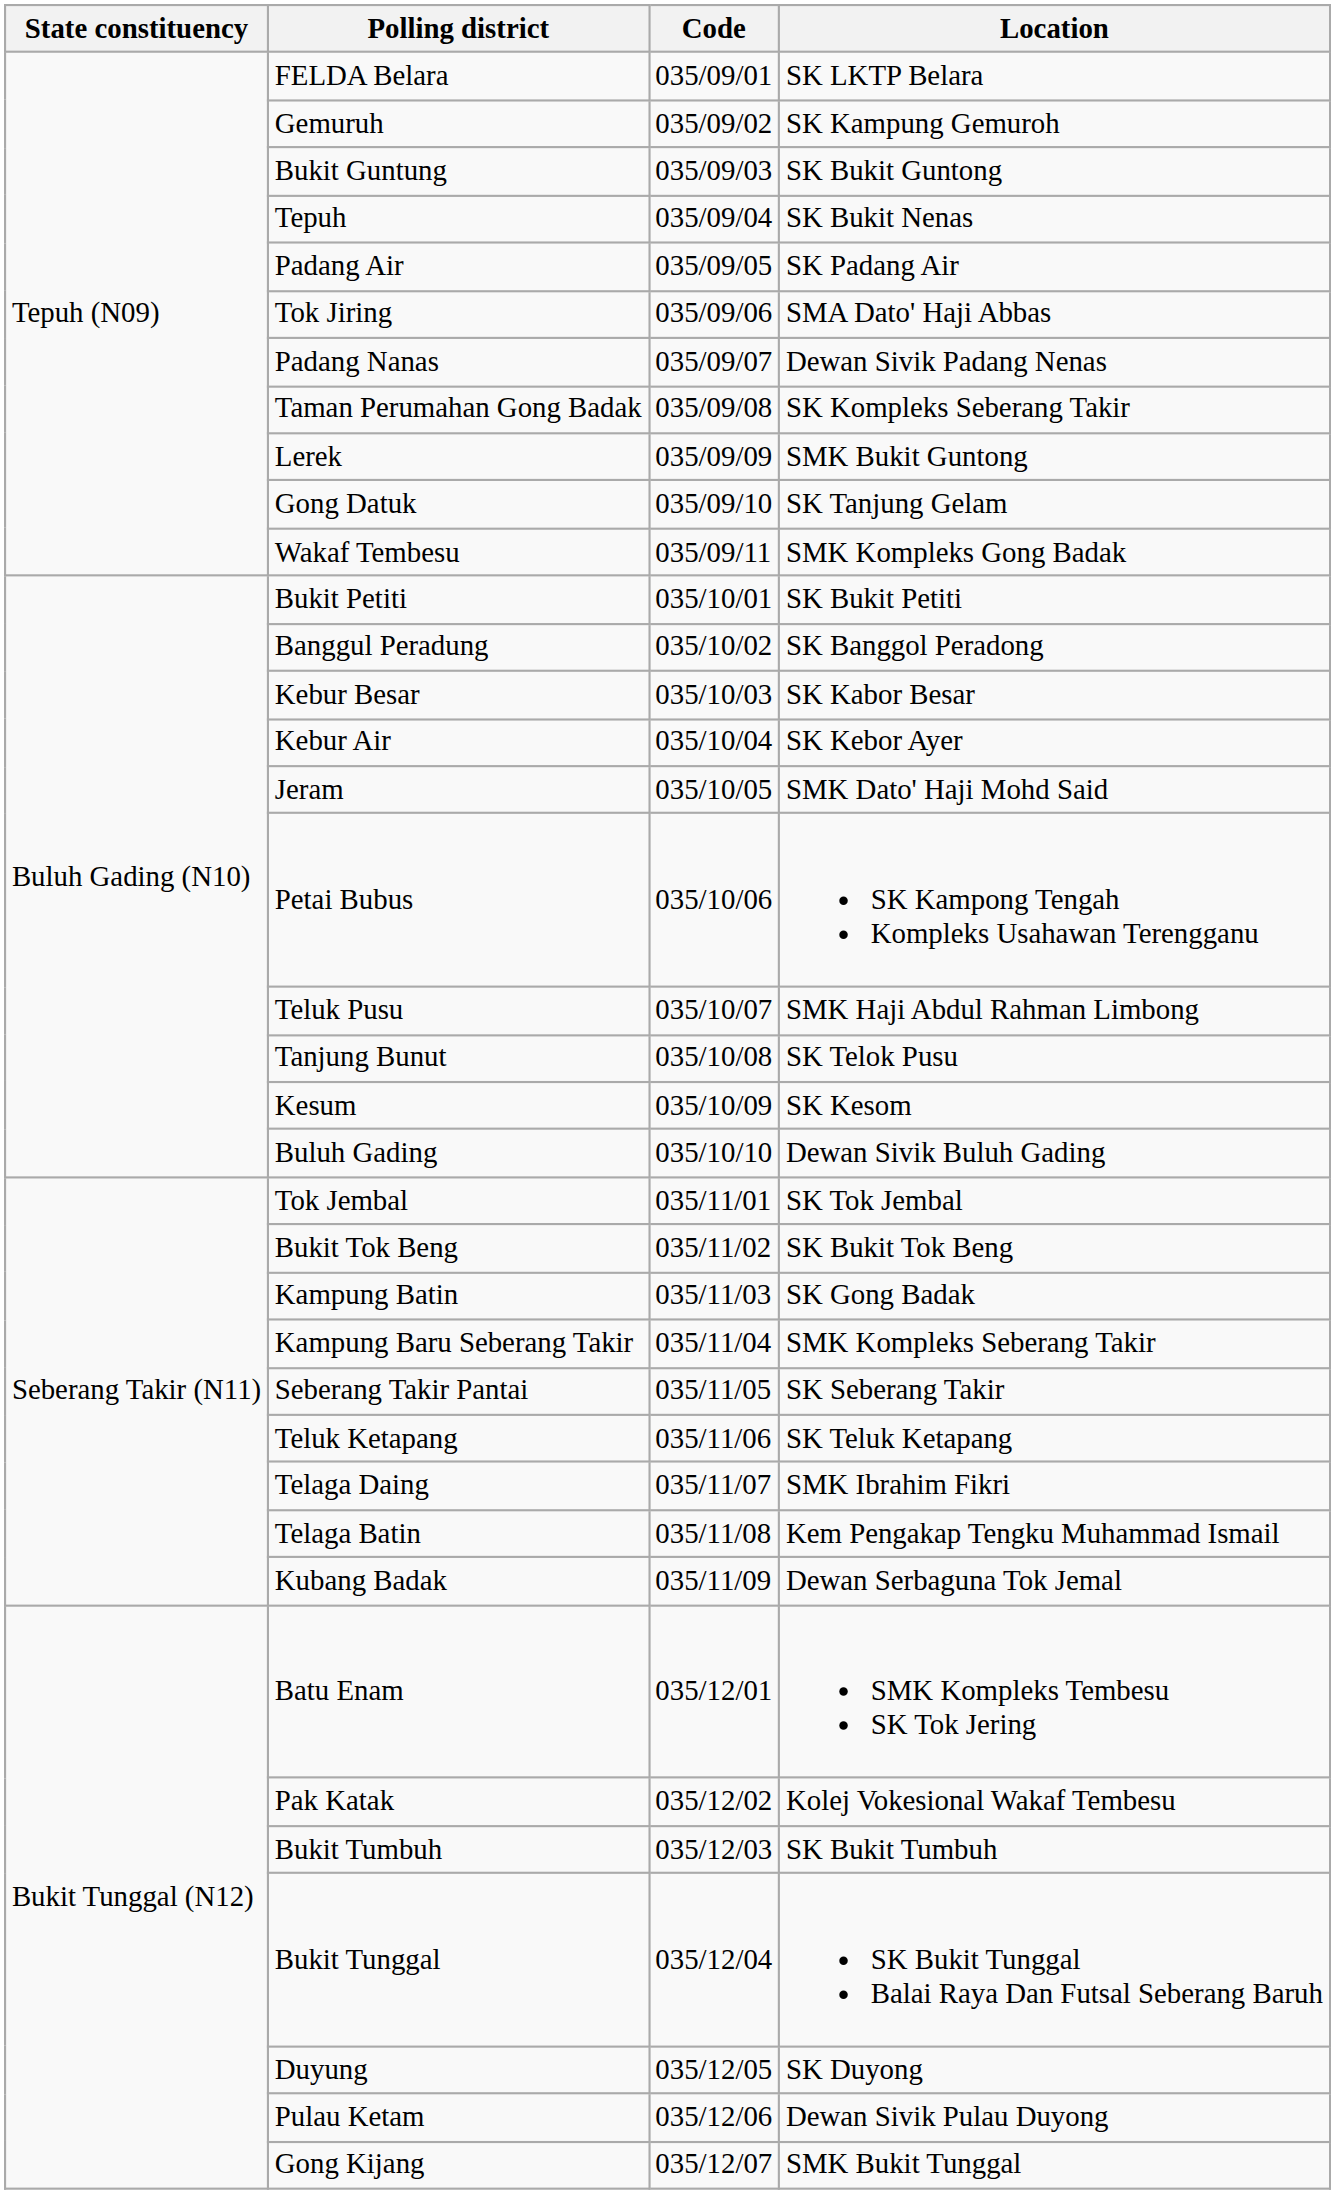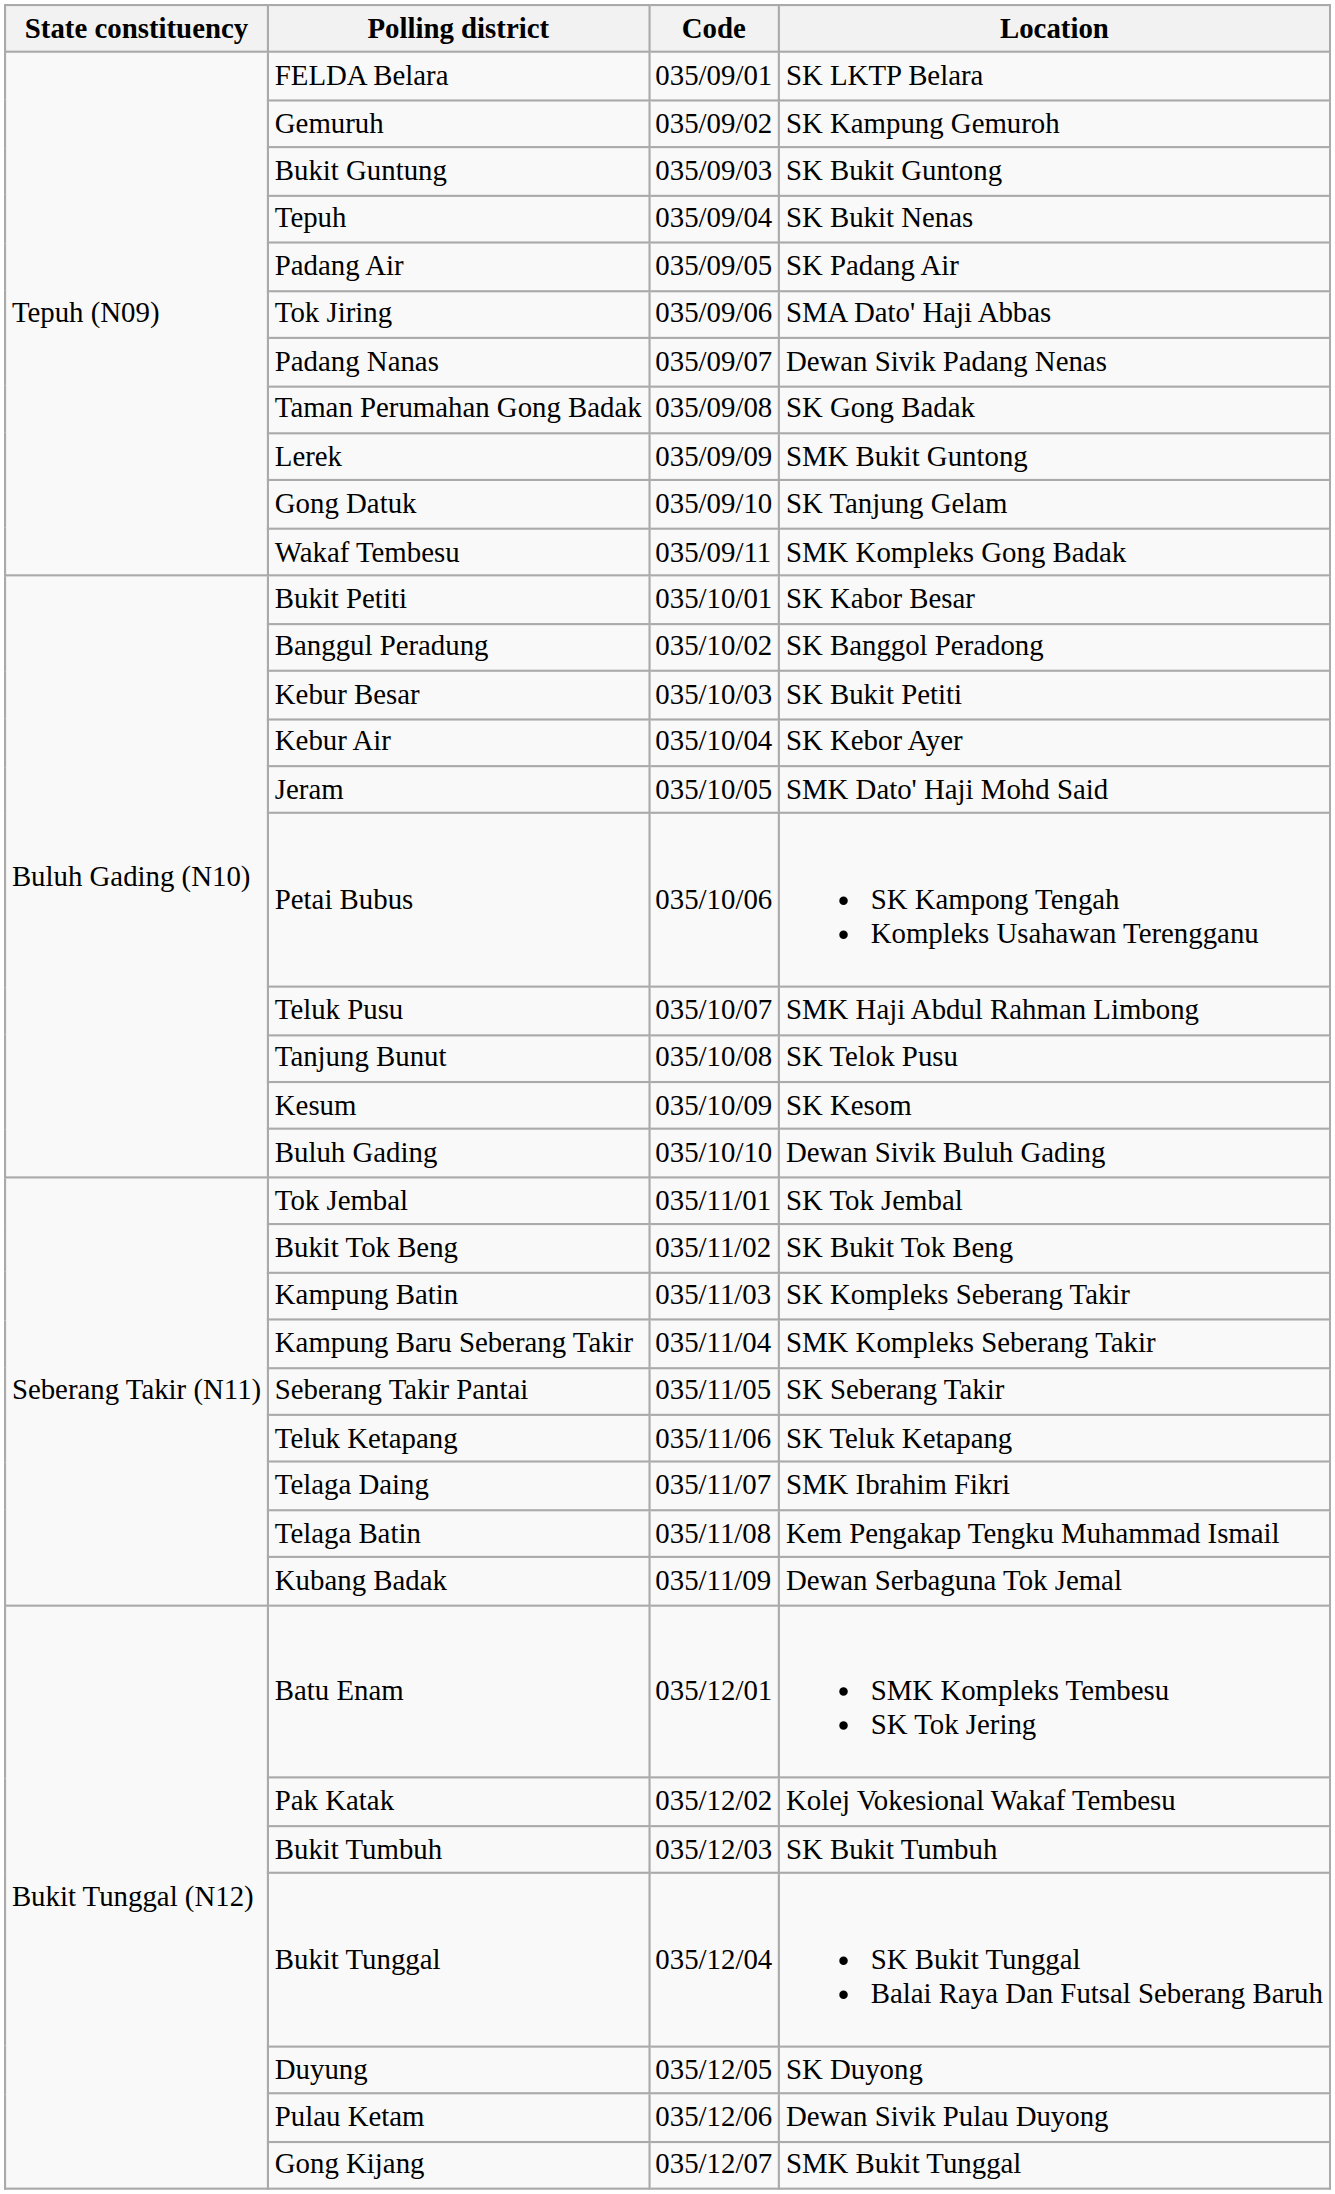 <table class="wikitable sortable mw-collapsible" style="white-space:nowrap;font-size:85%">
 <tr>
 <th>State constituency</th>
 <th>Polling district</th>
 <th>Code</th>
 <th>Location</th>
 </tr>
 <tr>
 <td rowspan="11">Tepuh (N09)</td>
 <td>FELDA Belara</td>
 <td>035/09/01</td>
 <td>SK LKTP Belara</td>
 </tr>
 <tr>
 <td>Gemuruh</td>
 <td>035/09/02</td>
 <td>SK Kampung Gemuroh</td>
 </tr>
 <tr>
 <td>Bukit Guntung</td>
 <td>035/09/03</td>
 <td>SK Bukit Guntong</td>
 </tr>
 <tr>
 <td>Tepuh</td>
 <td>035/09/04</td>
 <td>SK Bukit Nenas</td>
 </tr>
 <tr>
 <td>Padang Air</td>
 <td>035/09/05</td>
 <td>SK Padang Air</td>
 </tr>
 <tr>
 <td>Tok Jiring</td>
 <td>035/09/06</td>
 <td>SMA Dato' Haji Abbas</td>
 </tr>
 <tr>
 <td>Padang Nanas</td>
 <td>035/09/07</td>
 <td>Dewan Sivik Padang Nenas</td>
 </tr>
 <tr>
 <td>Taman Perumahan Gong Badak</td>
 <td>035/09/08</td>
-<td>SK Kompleks Seberang Takir</td>
+<td>SK Gong Badak</td>
 </tr>
 <tr>
 <td>Lerek</td>
 <td>035/09/09</td>
 <td>SMK Bukit Guntong</td>
 </tr>
 <tr>
 <td>Gong Datuk</td>
 <td>035/09/10</td>
 <td>SK Tanjung Gelam</td>
 </tr>
 <tr>
 <td>Wakaf Tembesu</td>
 <td>035/09/11</td>
 <td>SMK Kompleks Gong Badak</td>
 </tr>
 <tr>
 <td rowspan="10">Buluh Gading (N10)</td>
 <td>Bukit Petiti</td>
 <td>035/10/01</td>
-<td>SK Bukit Petiti</td>
+<td>SK Kabor Besar</td>
 </tr>
 <tr>
 <td>Banggul Peradung</td>
 <td>035/10/02</td>
 <td>SK Banggol Peradong</td>
 </tr>
 <tr>
 <td>Kebur Besar</td>
 <td>035/10/03</td>
-<td>SK Kabor Besar</td>
+<td>SK Bukit Petiti</td>
 </tr>
 <tr>
 <td>Kebur Air</td>
 <td>035/10/04</td>
 <td>SK Kebor Ayer</td>
 </tr>
 <tr>
 <td>Jeram</td>
 <td>035/10/05</td>
 <td>SMK Dato' Haji Mohd Said</td>
 </tr>
 <tr>
 <td>Petai Bubus</td>
 <td>035/10/06</td>
 <td><br><ul><li>SK Kampong Tengah</li><li>Kompleks Usahawan Terengganu</li></ul></td>
 </tr>
 <tr>
 <td>Teluk Pusu</td>
 <td>035/10/07</td>
 <td>SMK Haji Abdul Rahman Limbong</td>
 </tr>
 <tr>
 <td>Tanjung Bunut</td>
 <td>035/10/08</td>
 <td>SK Telok Pusu</td>
 </tr>
 <tr>
 <td>Kesum</td>
 <td>035/10/09</td>
 <td>SK Kesom</td>
 </tr>
 <tr>
 <td>Buluh Gading</td>
 <td>035/10/10</td>
 <td>Dewan Sivik Buluh Gading</td>
 </tr>
 <tr>
 <td rowspan="9">Seberang Takir (N11)</td>
 <td>Tok Jembal</td>
 <td>035/11/01</td>
 <td>SK Tok Jembal</td>
 </tr>
 <tr>
 <td>Bukit Tok Beng</td>
 <td>035/11/02</td>
 <td>SK Bukit Tok Beng</td>
 </tr>
 <tr>
 <td>Kampung Batin</td>
 <td>035/11/03</td>
-<td>SK Gong Badak</td>
+<td>SK Kompleks Seberang Takir</td>
 </tr>
 <tr>
 <td>Kampung Baru Seberang Takir</td>
 <td>035/11/04</td>
 <td>SMK Kompleks Seberang Takir</td>
 </tr>
 <tr>
 <td>Seberang Takir Pantai</td>
 <td>035/11/05</td>
 <td>SK Seberang Takir</td>
 </tr>
 <tr>
 <td>Teluk Ketapang</td>
 <td>035/11/06</td>
 <td>SK Teluk Ketapang</td>
 </tr>
 <tr>
 <td>Telaga Daing</td>
 <td>035/11/07</td>
 <td>SMK Ibrahim Fikri</td>
 </tr>
 <tr>
 <td>Telaga Batin</td>
 <td>035/11/08</td>
 <td>Kem Pengakap Tengku Muhammad Ismail</td>
 </tr>
 <tr>
 <td>Kubang Badak</td>
 <td>035/11/09</td>
 <td>Dewan Serbaguna Tok Jemal</td>
 </tr>
 <tr>
 <td rowspan="7">Bukit Tunggal (N12)</td>
 <td>Batu Enam</td>
 <td>035/12/01</td>
 <td><br><ul><li>SMK Kompleks Tembesu</li><li>SK Tok Jering</li></ul></td>
 </tr>
 <tr>
 <td>Pak Katak</td>
 <td>035/12/02</td>
 <td>Kolej Vokesional Wakaf Tembesu</td>
 </tr>
 <tr>
 <td>Bukit Tumbuh</td>
 <td>035/12/03</td>
 <td>SK Bukit Tumbuh</td>
 </tr>
 <tr>
 <td>Bukit Tunggal</td>
 <td>035/12/04</td>
 <td><br><ul><li>SK Bukit Tunggal</li><li>Balai Raya Dan Futsal Seberang Baruh</li></ul></td>
 </tr>
 <tr>
 <td>Duyung</td>
 <td>035/12/05</td>
 <td>SK Duyong</td>
 </tr>
 <tr>
 <td>Pulau Ketam</td>
 <td>035/12/06</td>
 <td>Dewan Sivik Pulau Duyong</td>
 </tr>
 <tr>
 <td>Gong Kijang</td>
 <td>035/12/07</td>
 <td>SMK Bukit Tunggal</td>
 </tr>
 </table>
